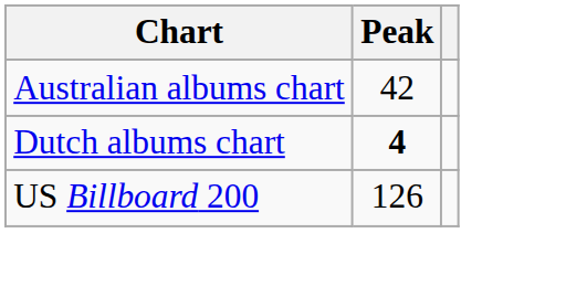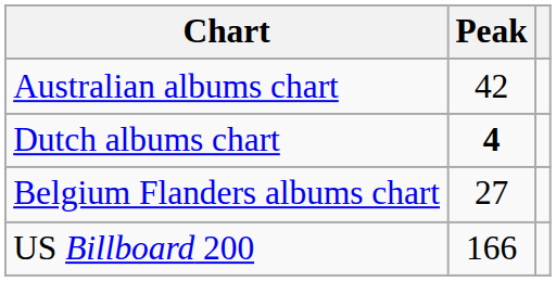 <table class="wikitable sortable">
 <tr>
 <th>Chart</th>
 <th>Peak</th>
 <th class=unsortable></th>
 </tr>
 <tr>
 <td><a href='#'>Australian albums chart</a></td>
 <td align=center>42</td>
 <td></td>
 </tr>
 <tr>
 <td><a href='#'>Dutch albums chart</a></td>
 <td align=center><strong>4</strong></td>
 <td></td>
 </tr>
 <tr>
+<td><a href='#'>Belgium Flanders albums chart</a></td>
+<td align=center>27</td>
+<td></td>
+</tr>
+<tr>
 <td>US <a href='#'><em>Billboard</em> 200</a></td>
-<td align=center>126</td>
+<td align=center>166</td>
 <td></td>
 </tr>
 </table>
